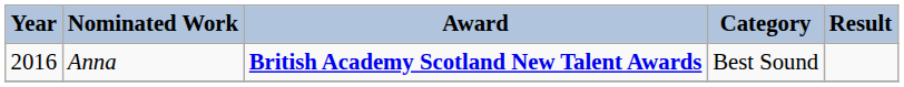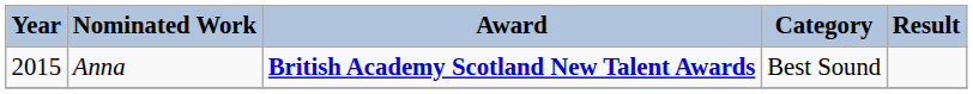 <table class="wikitable" style="font-size:90%">
 <tr style="text-align:center;">
 <th style="background:#B0C4DE;">Year</th>
 <th style="background:#B0C4DE;">Nominated Work</th>
 <th style="background:#B0C4DE;">Award</th>
 <th style="background:#B0C4DE;">Category</th>
 <th style="background:#B0C4DE;">Result</th>
 </tr>
 <tr>
-<td>2016</td>
+<td>2015</td>
 <td><em>Anna</em></td>
 <td><strong><a href='#'>British Academy Scotland New Talent Awards</a></strong></td>
 <td>Best Sound</td>
 <td></td>
 </tr>
 <tr>
 </tr>
 </table>
